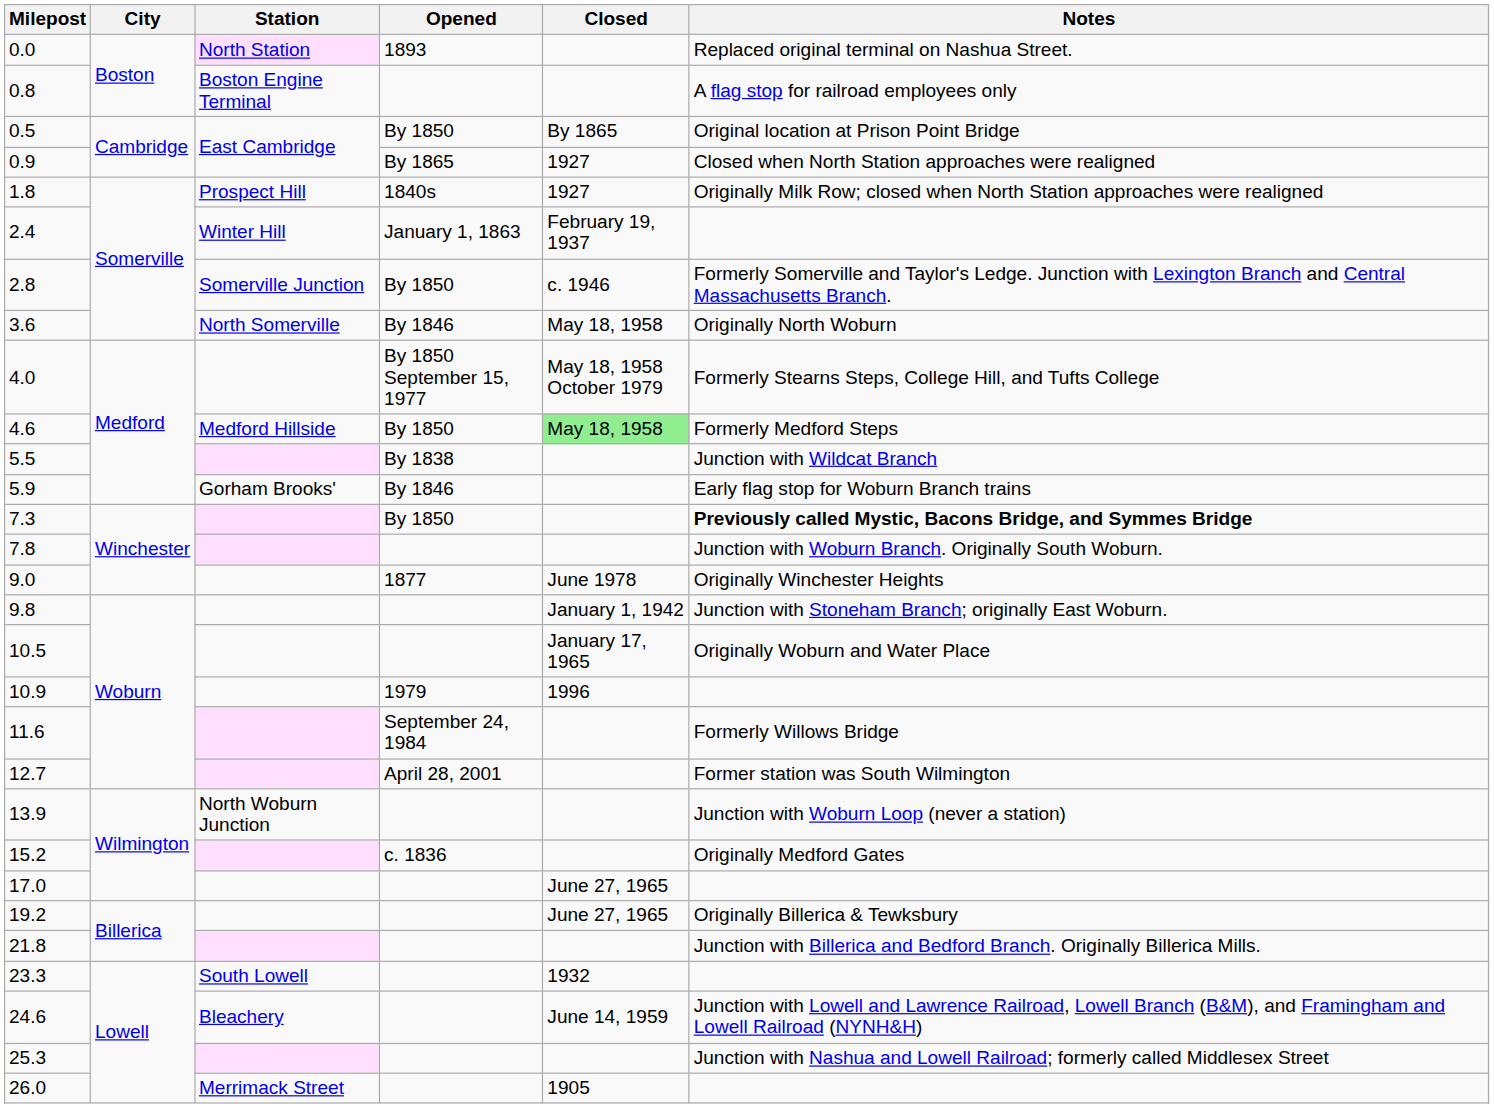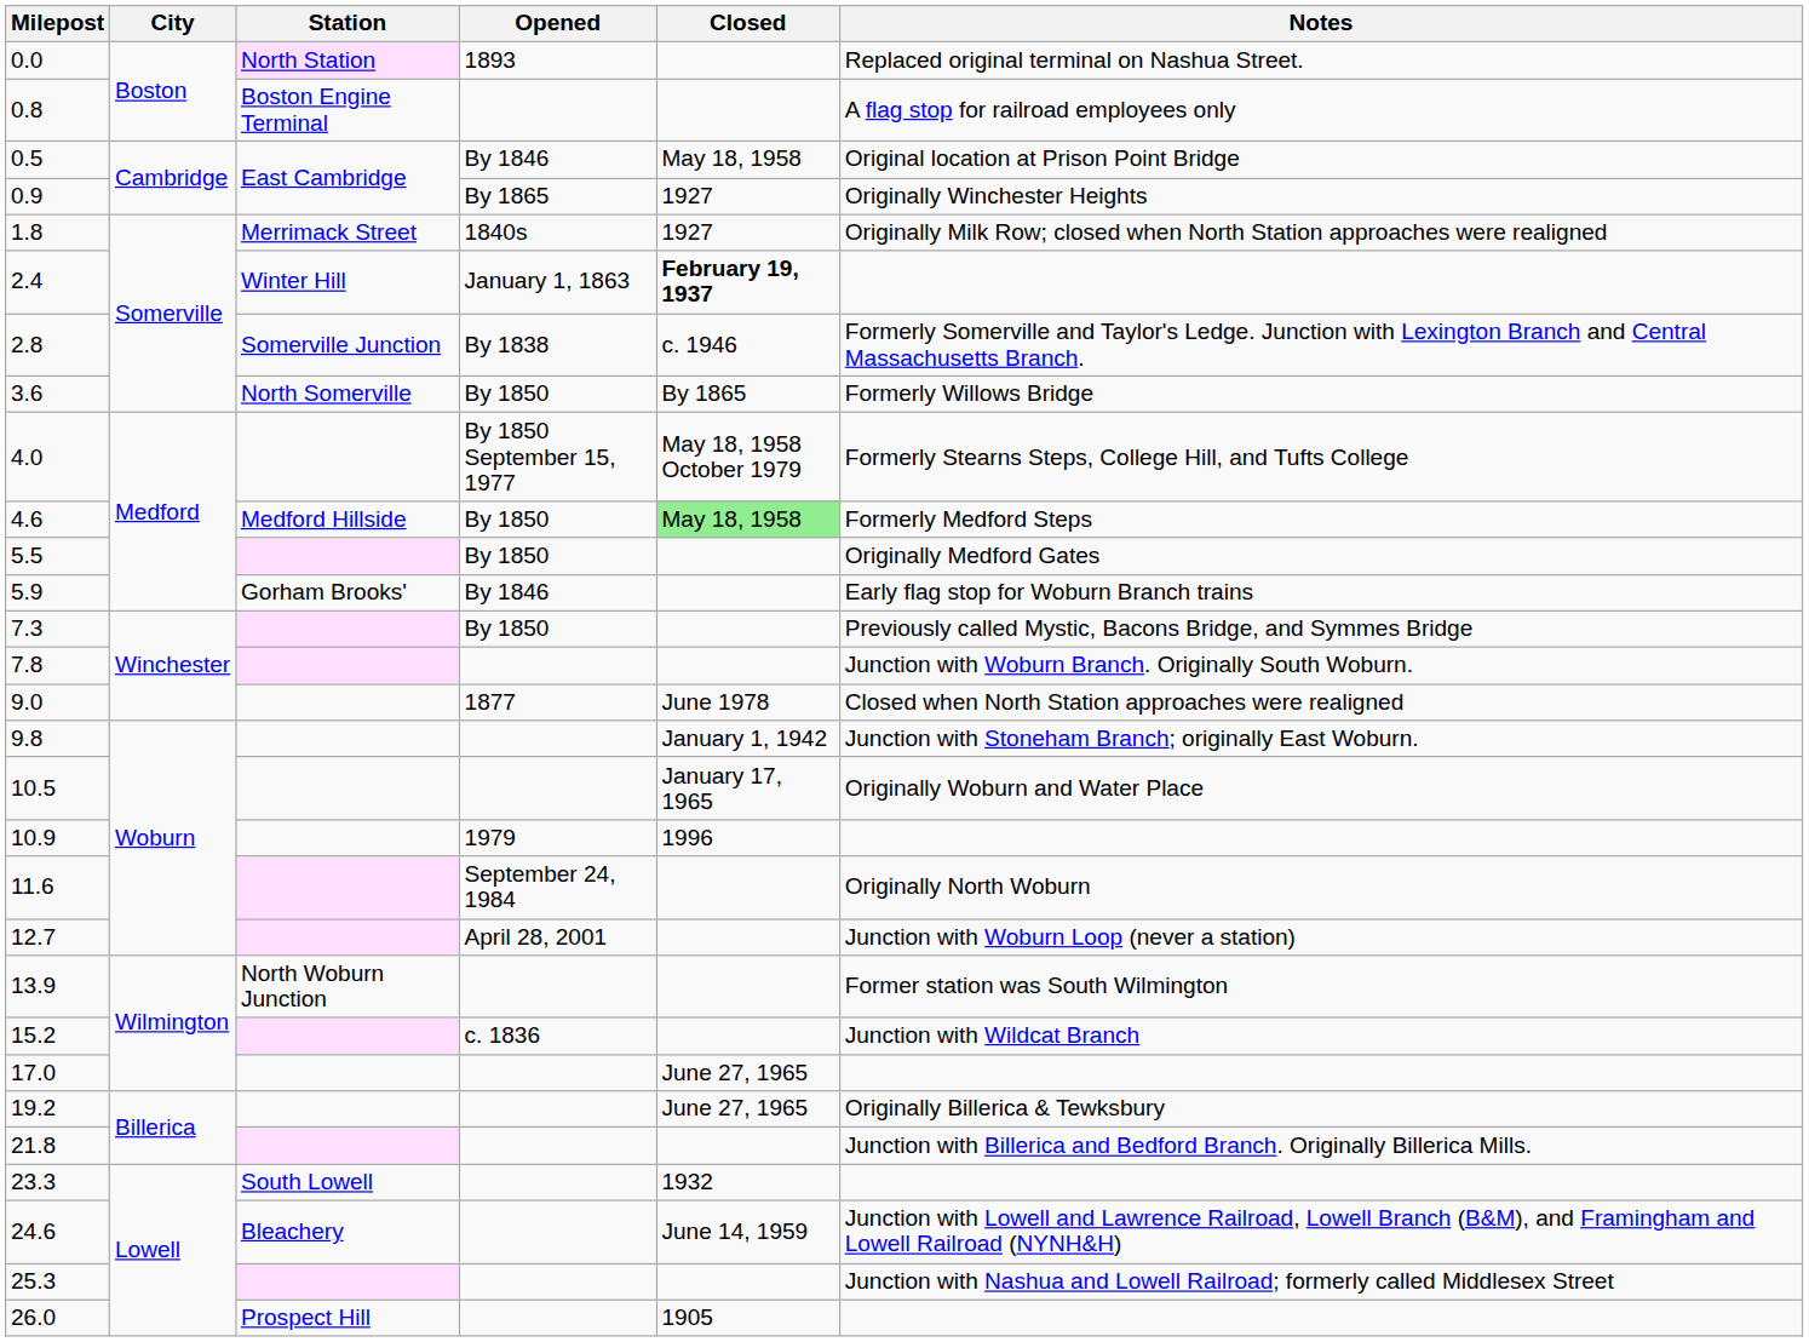 <table class="wikitable">
 <tr>
 <th>Milepost</th>
 <th>City</th>
 <th>Station</th>
 <th>Opened</th>
 <th>Closed</th>
 <th>Notes</th>
 </tr>
 <tr>
 <td>0.0</td>
 <td rowspan=2><a href='#'>Boston</a></td>
 <td bgcolor=ffdfff><a href='#'>North Station</a></td>
 <td>1893</td>
 <td></td>
 <td>Replaced original terminal on Nashua Street.</td>
 </tr>
 <tr>
 <td>0.8</td>
 <td><a href='#'>Boston Engine Terminal</a></td>
 <td></td>
 <td></td>
 <td>A <a href='#'>flag stop</a> for railroad employees only</td>
 </tr>
 <tr>
 <td>0.5</td>
 <td rowspan="2"><a href='#'>Cambridge</a></td>
 <td rowspan="2"><a href='#'>East Cambridge</a></td>
-<td>By 1850</td>
-<td>By 1865</td>
+<td>By 1846</td>
+<td>May 18, 1958</td>
 <td>Original location at Prison Point Bridge</td>
 </tr>
 <tr>
 <td>0.9</td>
 <td>By 1865</td>
 <td>1927</td>
-<td>Closed when North Station approaches were realigned</td>
+<td>Originally Winchester Heights</td>
 </tr>
 <tr>
 <td>1.8</td>
 <td rowspan=4><a href='#'>Somerville</a></td>
-<td><a href='#'>Prospect Hill</a></td>
+<td><a href='#'>Merrimack Street</a></td>
 <td>1840s</td>
 <td>1927</td>
 <td>Originally Milk Row; closed when North Station approaches were realigned</td>
 </tr>
 <tr>
 <td>2.4</td>
 <td><a href='#'>Winter Hill</a></td>
 <td>January 1, 1863</td>
-<td>February 19, 1937</td>
+<td><strong>February 19, 1937</strong></td>
 <td></td>
 </tr>
 <tr>
 <td>2.8</td>
 <td><a href='#'>Somerville Junction</a></td>
-<td>By 1850</td>
+<td>By 1838</td>
 <td>c. 1946</td>
 <td>Formerly Somerville and Taylor's Ledge. Junction with <a href='#'>Lexington Branch</a> and <a href='#'>Central Massachusetts Branch</a>.</td>
 </tr>
 <tr>
 <td>3.6</td>
 <td><a href='#'>North Somerville</a></td>
-<td>By 1846</td>
-<td>May 18, 1958</td>
-<td>Originally North Woburn</td>
+<td>By 1850</td>
+<td>By 1865</td>
+<td>Formerly Willows Bridge</td>
 </tr>
 <tr>
 <td>4.0</td>
 <td rowspan=4><a href='#'>Medford</a></td>
 <td></td>
 <td>By 1850<br>September 15, 1977</td>
 <td>May 18, 1958<br>October 1979</td>
 <td>Formerly Stearns Steps, College Hill, and Tufts College</td>
 </tr>
 <tr>
 <td>4.6</td>
 <td><a href='#'>Medford Hillside</a></td>
 <td>By 1850</td>
 <td style="background: lightgreen;">May 18, 1958</td>
 <td>Formerly Medford Steps</td>
 </tr>
 <tr>
 <td>5.5</td>
 <td bgcolor=ffdfff></td>
-<td>By 1838</td>
+<td>By 1850</td>
 <td></td>
-<td>Junction with <a href='#'>Wildcat Branch</a></td>
+<td>Originally Medford Gates</td>
 </tr>
 <tr>
 <td>5.9</td>
 <td>Gorham Brooks'</td>
 <td>By 1846</td>
 <td></td>
 <td>Early flag stop for Woburn Branch trains</td>
 </tr>
 <tr>
 <td>7.3</td>
 <td rowspan=3><a href='#'>Winchester</a></td>
 <td bgcolor=ffdfff></td>
 <td>By 1850</td>
 <td></td>
-<td><strong>Previously called Mystic, Bacons Bridge, and Symmes Bridge</strong></td>
+<td>Previously called Mystic, Bacons Bridge, and Symmes Bridge</td>
 </tr>
 <tr>
 <td>7.8</td>
 <td bgcolor=ffdfff></td>
 <td></td>
 <td></td>
 <td>Junction with <a href='#'>Woburn Branch</a>. Originally South Woburn.</td>
 </tr>
 <tr>
 <td>9.0</td>
 <td></td>
 <td>1877</td>
 <td>June 1978</td>
-<td>Originally Winchester Heights</td>
+<td>Closed when North Station approaches were realigned</td>
 </tr>
 <tr>
 <td>9.8</td>
 <td rowspan=5><a href='#'>Woburn</a></td>
 <td></td>
 <td></td>
 <td>January 1, 1942</td>
 <td>Junction with <a href='#'>Stoneham Branch</a>; originally East Woburn.</td>
 </tr>
 <tr>
 <td>10.5</td>
 <td></td>
 <td></td>
 <td>January 17, 1965</td>
 <td>Originally Woburn and Water Place</td>
 </tr>
 <tr>
 <td>10.9</td>
 <td></td>
 <td>1979</td>
 <td>1996</td>
 <td></td>
 </tr>
 <tr>
 <td>11.6</td>
 <td bgcolor=ffdfff></td>
 <td>September 24, 1984</td>
 <td></td>
-<td>Formerly Willows Bridge</td>
+<td>Originally North Woburn</td>
 </tr>
 <tr>
 <td>12.7</td>
 <td bgcolor=ffdfff></td>
 <td>April 28, 2001</td>
 <td></td>
-<td>Former station was South Wilmington</td>
+<td>Junction with <a href='#'>Woburn Loop</a> (never a station)</td>
 </tr>
 <tr>
 <td>13.9</td>
 <td rowspan=3><a href='#'>Wilmington</a></td>
 <td>North Woburn Junction</td>
 <td></td>
 <td></td>
-<td>Junction with <a href='#'>Woburn Loop</a> (never a station)</td>
+<td>Former station was South Wilmington</td>
 </tr>
 <tr>
 <td>15.2</td>
 <td bgcolor=ffdfff></td>
 <td>c. 1836</td>
 <td></td>
-<td>Originally Medford Gates</td>
+<td>Junction with <a href='#'>Wildcat Branch</a></td>
 </tr>
 <tr>
 <td>17.0</td>
 <td></td>
 <td></td>
 <td>June 27, 1965</td>
 <td></td>
 </tr>
 <tr>
 <td>19.2</td>
 <td rowspan=2><a href='#'>Billerica</a></td>
 <td></td>
 <td></td>
 <td>June 27, 1965</td>
 <td>Originally Billerica & Tewksbury</td>
 </tr>
 <tr>
 <td>21.8</td>
 <td bgcolor=ffdfff></td>
 <td></td>
 <td></td>
 <td>Junction with <a href='#'>Billerica and Bedford Branch</a>. Originally Billerica Mills.</td>
 </tr>
 <tr>
 <td>23.3</td>
 <td rowspan=4><a href='#'>Lowell</a></td>
 <td><a href='#'>South Lowell</a></td>
 <td></td>
 <td>1932</td>
 <td></td>
 </tr>
 <tr>
 <td>24.6</td>
 <td><a href='#'>Bleachery</a></td>
 <td></td>
 <td>June 14, 1959</td>
 <td>Junction with <a href='#'>Lowell and Lawrence Railroad</a>, <a href='#'>Lowell Branch</a> (<a href='#'>B&M</a>), and <a href='#'>Framingham and Lowell Railroad</a> (<a href='#'>NYNH&H</a>)</td>
 </tr>
 <tr>
 <td>25.3</td>
 <td bgcolor=ffdfff></td>
 <td></td>
 <td></td>
 <td>Junction with <a href='#'>Nashua and Lowell Railroad</a>; formerly called Middlesex Street</td>
 </tr>
 <tr>
 <td>26.0</td>
-<td><a href='#'>Merrimack Street</a></td>
+<td><a href='#'>Prospect Hill</a></td>
 <td></td>
 <td>1905</td>
 <td></td>
 </tr>
 </table>
